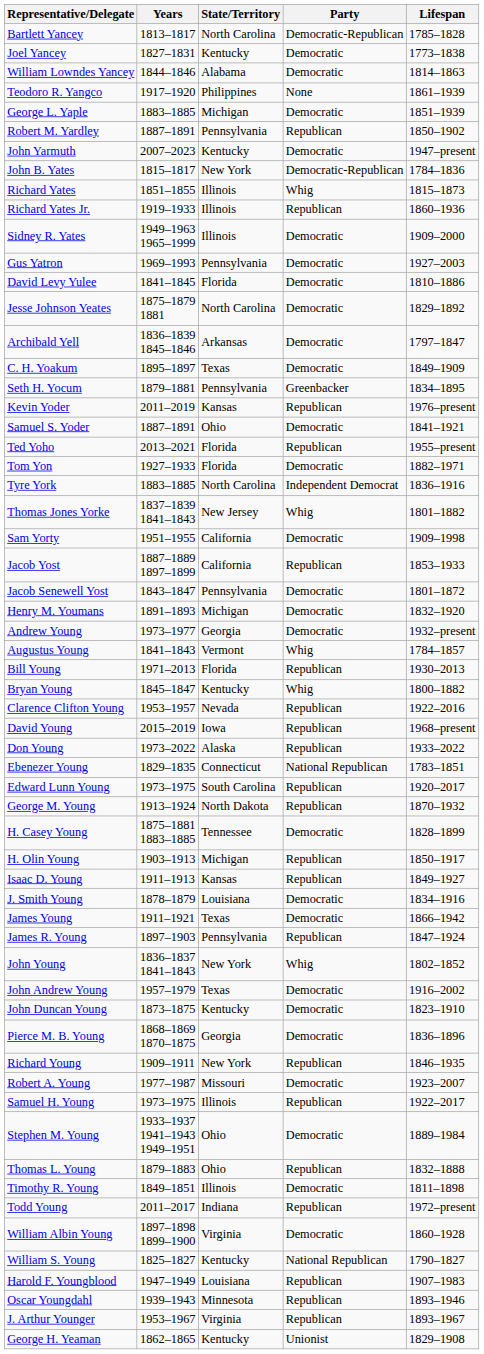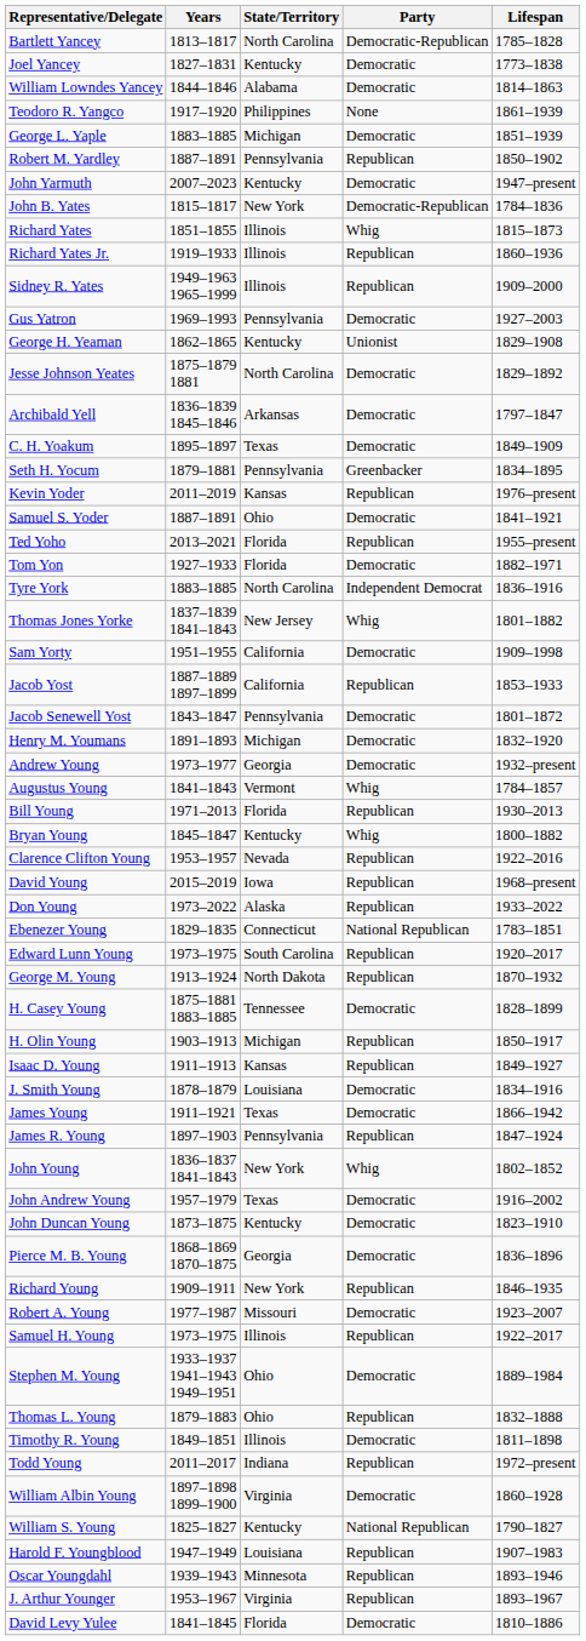 <table class="wikitable sortable">
 <tr>
 <th>Representative/Delegate</th>
 <th>Years</th>
 <th>State/Territory</th>
 <th>Party</th>
 <th>Lifespan</th>
 </tr>
 <tr>
 <td><a href='#'>Bartlett Yancey</a></td>
 <td>1813–1817</td>
 <td>North Carolina</td>
 <td>Democratic-Republican</td>
 <td>1785–1828</td>
 </tr>
 <tr>
 <td><a href='#'>Joel Yancey</a></td>
 <td>1827–1831</td>
 <td>Kentucky</td>
 <td>Democratic</td>
 <td>1773–1838</td>
 </tr>
 <tr>
 <td><a href='#'>William Lowndes Yancey</a></td>
 <td>1844–1846</td>
 <td>Alabama</td>
 <td>Democratic</td>
 <td>1814–1863</td>
 </tr>
 <tr>
 <td><a href='#'>Teodoro R. Yangco</a></td>
 <td>1917–1920</td>
 <td>Philippines</td>
 <td>None</td>
 <td>1861–1939</td>
 </tr>
 <tr>
 <td><a href='#'>George L. Yaple</a></td>
 <td>1883–1885</td>
 <td>Michigan</td>
 <td>Democratic</td>
 <td>1851–1939</td>
 </tr>
 <tr>
 <td><a href='#'>Robert M. Yardley</a></td>
 <td>1887–1891</td>
 <td>Pennsylvania</td>
 <td>Republican</td>
 <td>1850–1902</td>
 </tr>
 <tr>
 <td><a href='#'>John Yarmuth</a></td>
 <td>2007–2023</td>
 <td>Kentucky</td>
 <td>Democratic</td>
 <td>1947–present</td>
 </tr>
 <tr>
 <td><a href='#'>John B. Yates</a></td>
 <td>1815–1817</td>
 <td>New York</td>
 <td>Democratic-Republican</td>
 <td>1784–1836</td>
 </tr>
 <tr>
 <td><a href='#'>Richard Yates</a></td>
 <td>1851–1855</td>
 <td>Illinois</td>
 <td>Whig</td>
 <td>1815–1873</td>
 </tr>
 <tr>
 <td><a href='#'>Richard Yates Jr.</a></td>
 <td>1919–1933</td>
 <td>Illinois</td>
 <td>Republican</td>
 <td>1860–1936</td>
 </tr>
 <tr>
 <td><a href='#'>Sidney R. Yates</a></td>
 <td>1949–1963<br>1965–1999</td>
 <td>Illinois</td>
-<td>Democratic</td>
+<td>Republican</td>
 <td>1909–2000</td>
 </tr>
 <tr>
 <td><a href='#'>Gus Yatron</a></td>
 <td>1969–1993</td>
 <td>Pennsylvania</td>
 <td>Democratic</td>
 <td>1927–2003</td>
 </tr>
 <tr>
-<td><a href='#'>David Levy Yulee</a></td>
-<td>1841–1845</td>
-<td>Florida</td>
-<td>Democratic</td>
-<td>1810–1886</td>
+<td><a href='#'>George H. Yeaman</a></td>
+<td>1862–1865</td>
+<td>Kentucky</td>
+<td>Unionist</td>
+<td>1829–1908</td>
 </tr>
 <tr>
 <td><a href='#'>Jesse Johnson Yeates</a></td>
 <td>1875–1879<br>1881</td>
 <td>North Carolina</td>
 <td>Democratic</td>
 <td>1829–1892</td>
 </tr>
 <tr>
 <td><a href='#'>Archibald Yell</a></td>
 <td>1836–1839<br>1845–1846</td>
 <td>Arkansas</td>
 <td>Democratic</td>
 <td>1797–1847</td>
 </tr>
 <tr>
 <td><a href='#'>C. H. Yoakum</a></td>
 <td>1895–1897</td>
 <td>Texas</td>
 <td>Democratic</td>
 <td>1849–1909</td>
 </tr>
 <tr>
 <td><a href='#'>Seth H. Yocum</a></td>
 <td>1879–1881</td>
 <td>Pennsylvania</td>
 <td>Greenbacker</td>
 <td>1834–1895</td>
 </tr>
 <tr>
 <td><a href='#'>Kevin Yoder</a></td>
 <td>2011–2019</td>
 <td>Kansas</td>
 <td>Republican</td>
 <td>1976–present</td>
 </tr>
 <tr>
 <td><a href='#'>Samuel S. Yoder</a></td>
 <td>1887–1891</td>
 <td>Ohio</td>
 <td>Democratic</td>
 <td>1841–1921</td>
 </tr>
 <tr>
 <td><a href='#'>Ted Yoho</a></td>
 <td>2013–2021</td>
 <td>Florida</td>
 <td>Republican</td>
 <td>1955–present</td>
 </tr>
 <tr>
 <td><a href='#'>Tom Yon</a></td>
 <td>1927–1933</td>
 <td>Florida</td>
 <td>Democratic</td>
 <td>1882–1971</td>
 </tr>
 <tr>
 <td><a href='#'>Tyre York</a></td>
 <td>1883–1885</td>
 <td>North Carolina</td>
 <td>Independent Democrat</td>
 <td>1836–1916</td>
 </tr>
 <tr>
 <td><a href='#'>Thomas Jones Yorke</a></td>
 <td>1837–1839<br>1841–1843</td>
 <td>New Jersey</td>
 <td>Whig</td>
 <td>1801–1882</td>
 </tr>
 <tr>
 <td><a href='#'>Sam Yorty</a></td>
 <td>1951–1955</td>
 <td>California</td>
 <td>Democratic</td>
 <td>1909–1998</td>
 </tr>
 <tr>
 <td><a href='#'>Jacob Yost</a></td>
 <td>1887–1889<br>1897–1899</td>
 <td>California</td>
 <td>Republican</td>
 <td>1853–1933</td>
 </tr>
 <tr>
 <td><a href='#'>Jacob Senewell Yost</a></td>
 <td>1843–1847</td>
 <td>Pennsylvania</td>
 <td>Democratic</td>
 <td>1801–1872</td>
 </tr>
 <tr>
 <td><a href='#'>Henry M. Youmans</a></td>
 <td>1891–1893</td>
 <td>Michigan</td>
 <td>Democratic</td>
 <td>1832–1920</td>
 </tr>
 <tr>
 <td><a href='#'>Andrew Young</a></td>
 <td>1973–1977</td>
 <td>Georgia</td>
 <td>Democratic</td>
 <td>1932–present</td>
 </tr>
 <tr>
 <td><a href='#'>Augustus Young</a></td>
 <td>1841–1843</td>
 <td>Vermont</td>
 <td>Whig</td>
 <td>1784–1857</td>
 </tr>
 <tr>
 <td><a href='#'>Bill Young</a></td>
 <td>1971–2013</td>
 <td>Florida</td>
 <td>Republican</td>
 <td>1930–2013</td>
 </tr>
 <tr>
 <td><a href='#'>Bryan Young</a></td>
 <td>1845–1847</td>
 <td>Kentucky</td>
 <td>Whig</td>
 <td>1800–1882</td>
 </tr>
 <tr>
 <td><a href='#'>Clarence Clifton Young</a></td>
 <td>1953–1957</td>
 <td>Nevada</td>
 <td>Republican</td>
 <td>1922–2016</td>
 </tr>
 <tr>
 <td><a href='#'>David Young</a></td>
 <td>2015–2019</td>
 <td>Iowa</td>
 <td>Republican</td>
 <td>1968–present</td>
 </tr>
 <tr>
 <td><a href='#'>Don Young</a></td>
 <td>1973–2022</td>
 <td>Alaska</td>
 <td>Republican</td>
 <td>1933–2022</td>
 </tr>
 <tr>
 <td><a href='#'>Ebenezer Young</a></td>
 <td>1829–1835</td>
 <td>Connecticut</td>
 <td>National Republican</td>
 <td>1783–1851</td>
 </tr>
 <tr>
 <td><a href='#'>Edward Lunn Young</a></td>
 <td>1973–1975</td>
 <td>South Carolina</td>
 <td>Republican</td>
 <td>1920–2017</td>
 </tr>
 <tr>
 <td><a href='#'>George M. Young</a></td>
 <td>1913–1924</td>
 <td>North Dakota</td>
 <td>Republican</td>
 <td>1870–1932</td>
 </tr>
 <tr>
 <td><a href='#'>H. Casey Young</a></td>
 <td>1875–1881<br>1883–1885</td>
 <td>Tennessee</td>
 <td>Democratic</td>
 <td>1828–1899</td>
 </tr>
 <tr>
 <td><a href='#'>H. Olin Young</a></td>
 <td>1903–1913</td>
 <td>Michigan</td>
 <td>Republican</td>
 <td>1850–1917</td>
 </tr>
 <tr>
 <td><a href='#'>Isaac D. Young</a></td>
 <td>1911–1913</td>
 <td>Kansas</td>
 <td>Republican</td>
 <td>1849–1927</td>
 </tr>
 <tr>
 <td><a href='#'>J. Smith Young</a></td>
 <td>1878–1879</td>
 <td>Louisiana</td>
 <td>Democratic</td>
 <td>1834–1916</td>
 </tr>
 <tr>
 <td><a href='#'>James Young</a></td>
 <td>1911–1921</td>
 <td>Texas</td>
 <td>Democratic</td>
 <td>1866–1942</td>
 </tr>
 <tr>
 <td><a href='#'>James R. Young</a></td>
 <td>1897–1903</td>
 <td>Pennsylvania</td>
 <td>Republican</td>
 <td>1847–1924</td>
 </tr>
 <tr>
 <td><a href='#'>John Young</a></td>
 <td>1836–1837<br>1841–1843</td>
 <td>New York</td>
 <td>Whig</td>
 <td>1802–1852</td>
 </tr>
 <tr>
 <td><a href='#'>John Andrew Young</a></td>
 <td>1957–1979</td>
 <td>Texas</td>
 <td>Democratic</td>
 <td>1916–2002</td>
 </tr>
 <tr>
 <td><a href='#'>John Duncan Young</a></td>
 <td>1873–1875</td>
 <td>Kentucky</td>
 <td>Democratic</td>
 <td>1823–1910</td>
 </tr>
 <tr>
 <td><a href='#'>Pierce M. B. Young</a></td>
 <td>1868–1869<br>1870–1875</td>
 <td>Georgia</td>
 <td>Democratic</td>
 <td>1836–1896</td>
 </tr>
 <tr>
 <td><a href='#'>Richard Young</a></td>
 <td>1909–1911</td>
 <td>New York</td>
 <td>Republican</td>
 <td>1846–1935</td>
 </tr>
 <tr>
 <td><a href='#'>Robert A. Young</a></td>
 <td>1977–1987</td>
 <td>Missouri</td>
 <td>Democratic</td>
 <td>1923–2007</td>
 </tr>
 <tr>
 <td><a href='#'>Samuel H. Young</a></td>
 <td>1973–1975</td>
 <td>Illinois</td>
 <td>Republican</td>
 <td>1922–2017</td>
 </tr>
 <tr>
 <td><a href='#'>Stephen M. Young</a></td>
 <td>1933–1937<br>1941–1943<br>1949–1951</td>
 <td>Ohio</td>
 <td>Democratic</td>
 <td>1889–1984</td>
 </tr>
 <tr>
 <td><a href='#'>Thomas L. Young</a></td>
 <td>1879–1883</td>
 <td>Ohio</td>
 <td>Republican</td>
 <td>1832–1888</td>
 </tr>
 <tr>
 <td><a href='#'>Timothy R. Young</a></td>
 <td>1849–1851</td>
 <td>Illinois</td>
 <td>Democratic</td>
 <td>1811–1898</td>
 </tr>
 <tr>
 <td><a href='#'>Todd Young</a></td>
 <td>2011–2017</td>
 <td>Indiana</td>
 <td>Republican</td>
 <td>1972–present</td>
 </tr>
 <tr>
 <td><a href='#'>William Albin Young</a></td>
 <td>1897–1898<br>1899–1900</td>
 <td>Virginia</td>
 <td>Democratic</td>
 <td>1860–1928</td>
 </tr>
 <tr>
 <td><a href='#'>William S. Young</a></td>
 <td>1825–1827</td>
 <td>Kentucky</td>
 <td>National Republican</td>
 <td>1790–1827</td>
 </tr>
 <tr>
 <td><a href='#'>Harold F. Youngblood</a></td>
 <td>1947–1949</td>
 <td>Louisiana</td>
 <td>Republican</td>
 <td>1907–1983</td>
 </tr>
 <tr>
 <td><a href='#'>Oscar Youngdahl</a></td>
 <td>1939–1943</td>
 <td>Minnesota</td>
 <td>Republican</td>
 <td>1893–1946</td>
 </tr>
 <tr>
 <td><a href='#'>J. Arthur Younger</a></td>
 <td>1953–1967</td>
 <td>Virginia</td>
 <td>Republican</td>
 <td>1893–1967</td>
 </tr>
 <tr>
-<td><a href='#'>George H. Yeaman</a></td>
-<td>1862–1865</td>
-<td>Kentucky</td>
-<td>Unionist</td>
-<td>1829–1908</td>
+<td><a href='#'>David Levy Yulee</a></td>
+<td>1841–1845</td>
+<td>Florida</td>
+<td>Democratic</td>
+<td>1810–1886</td>
 </tr>
 </table>
